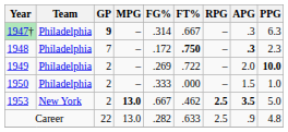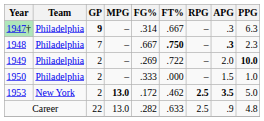 <table class="wikitable sortable" style="font-size:95%; text-align:right;">
 <tr>
 <th>Year</th>
 <th>Team</th>
 <th>GP</th>
 <th>MPG</th>
 <th>FG%</th>
 <th>FT%</th>
 <th>RPG</th>
 <th>APG</th>
 <th>PPG</th>
 </tr>
 <tr>
 <td style="text-align:left;background:#afe6ba;"><a href='#'>1947</a>†</td>
 <td style="text-align:left;"><a href='#'>Philadelphia</a></td>
 <td><strong>9</strong></td>
 <td>–</td>
 <td>.314</td>
 <td>.667</td>
 <td>–</td>
 <td>.3</td>
 <td>6.3</td>
 </tr>
 <tr>
 <td style="text-align:left;"><a href='#'>1948</a></td>
 <td style="text-align:left;"><a href='#'>Philadelphia</a></td>
 <td>7</td>
 <td>–</td>
-<td>.172</td>
+<td>.667</td>
 <td><strong>.750</strong></td>
 <td>–</td>
 <td><strong>.3</strong></td>
 <td>2.3</td>
 </tr>
 <tr>
 <td style="text-align:left;"><a href='#'>1949</a></td>
 <td style="text-align:left;"><a href='#'>Philadelphia</a></td>
 <td>2</td>
 <td>–</td>
 <td>.269</td>
 <td>.722</td>
 <td>–</td>
 <td>2.0</td>
 <td><strong>10.0</strong></td>
 </tr>
 <tr>
 <td style="text-align:left;"><a href='#'>1950</a></td>
 <td style="text-align:left;"><a href='#'>Philadelphia</a></td>
 <td>2</td>
 <td>–</td>
 <td>.333</td>
 <td>.000</td>
 <td>–</td>
 <td>1.5</td>
 <td>1.0</td>
 </tr>
 <tr>
 <td style="text-align:left;"><a href='#'>1953</a></td>
 <td style="text-align:left;"><a href='#'>New York</a></td>
 <td>2</td>
 <td><strong>13.0</strong></td>
-<td>.667</td>
+<td>.172</td>
 <td>.462</td>
 <td><strong>2.5</strong></td>
 <td><strong>3.5</strong></td>
 <td>5.0</td>
 </tr>
 <tr>
 <td style="text-align:center;" colspan="2">Career</td>
 <td>22</td>
 <td>13.0</td>
 <td>.282</td>
 <td>.633</td>
 <td>2.5</td>
 <td>.9</td>
 <td>4.8</td>
 </tr>
 <tr>
 </tr>
 </table>
